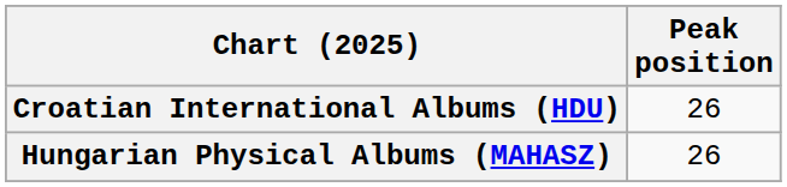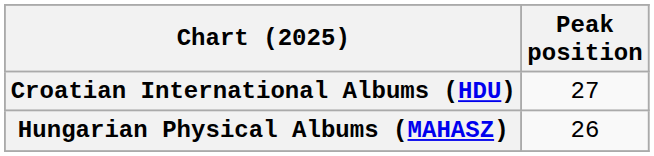 <table class="wikitable sortable plainrowheaders">
 <tr>
 <th>Chart (2025)</th>
 <th>Peak<br>position</th>
 </tr>
 <tr>
 <th scope="row">Croatian International Albums (<a href='#'>HDU</a>)</th>
-<td align="center">26</td>
+<td align="center">27</td>
 </tr>
 <tr>
 <th scope="row">Hungarian Physical Albums (<a href='#'>MAHASZ</a>)</th>
 <td align="center">26</td>
 </tr>
 </table>
